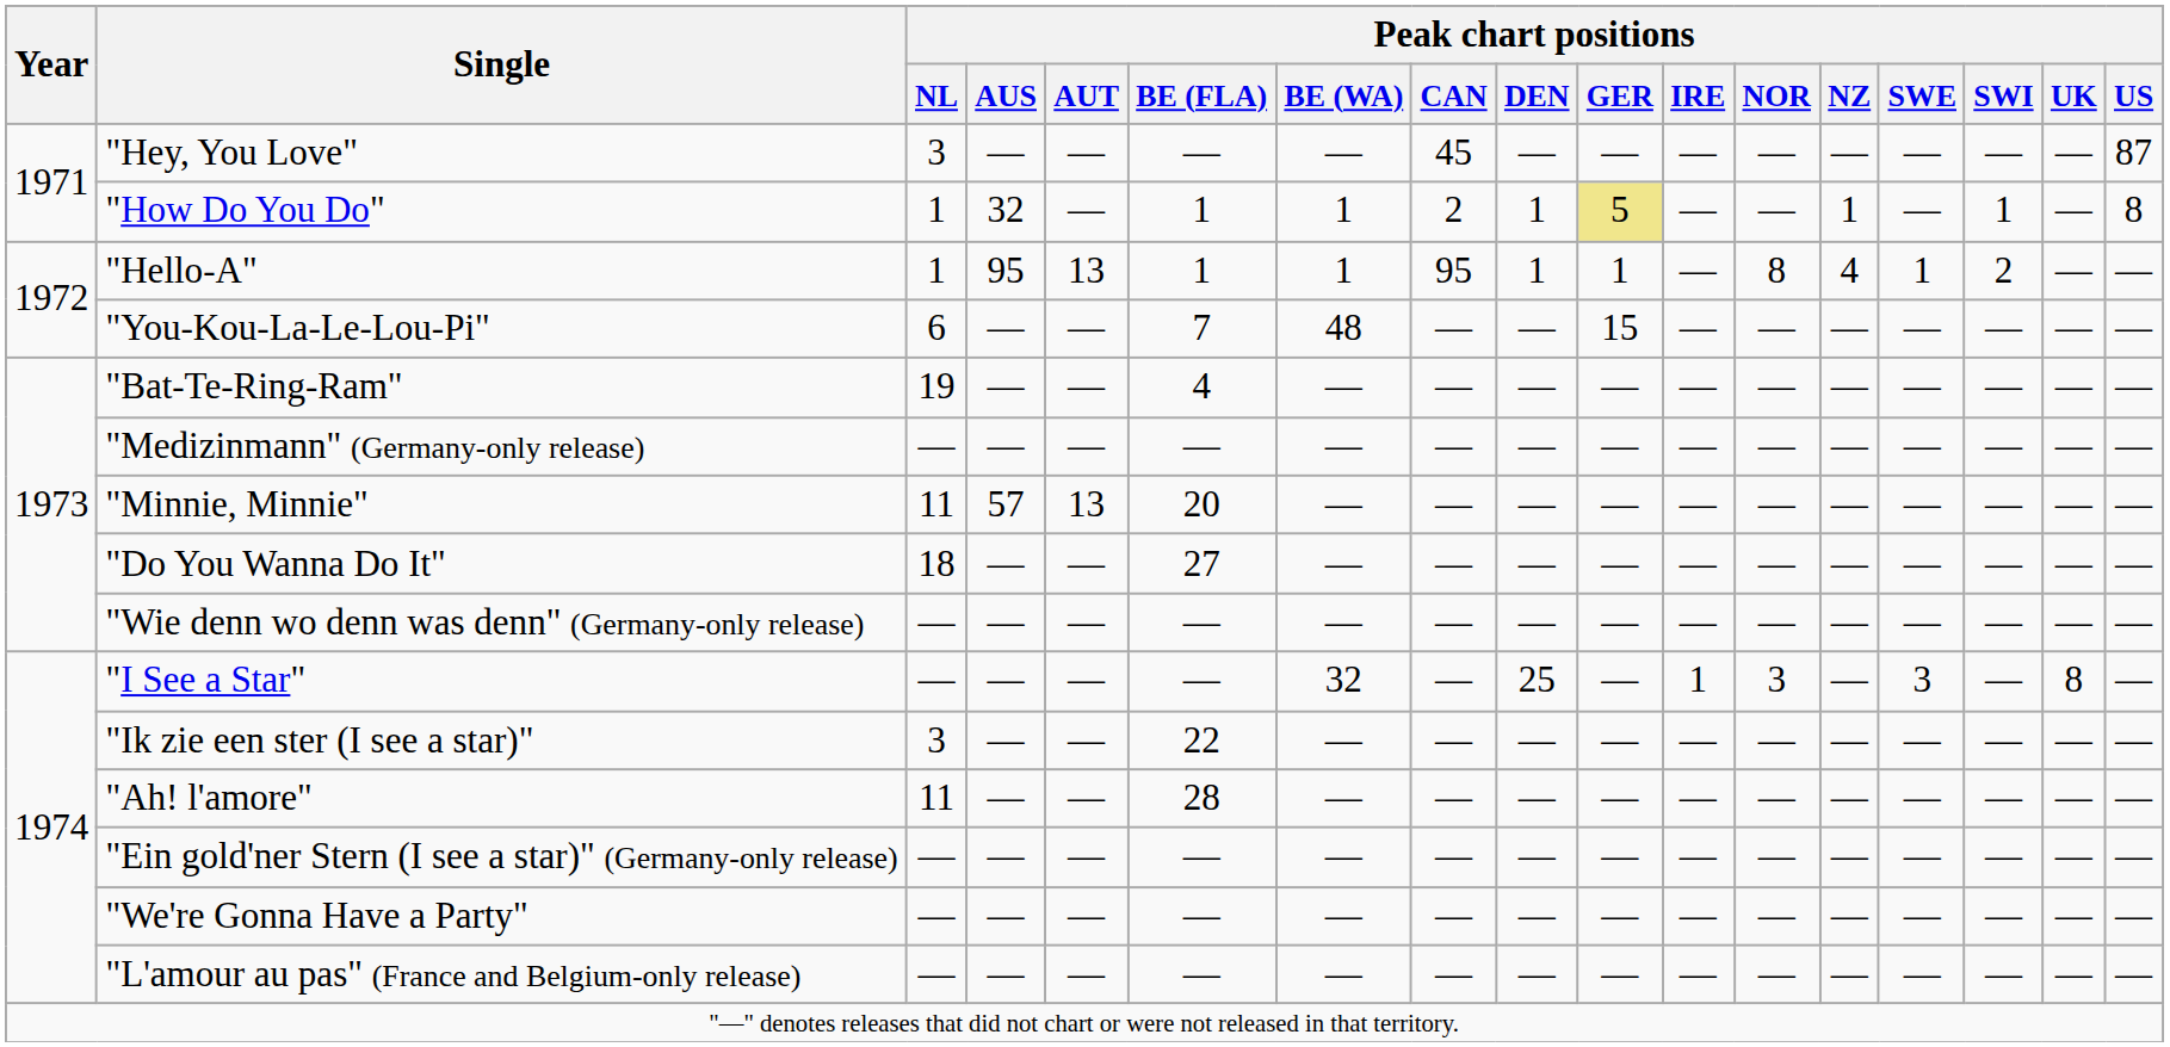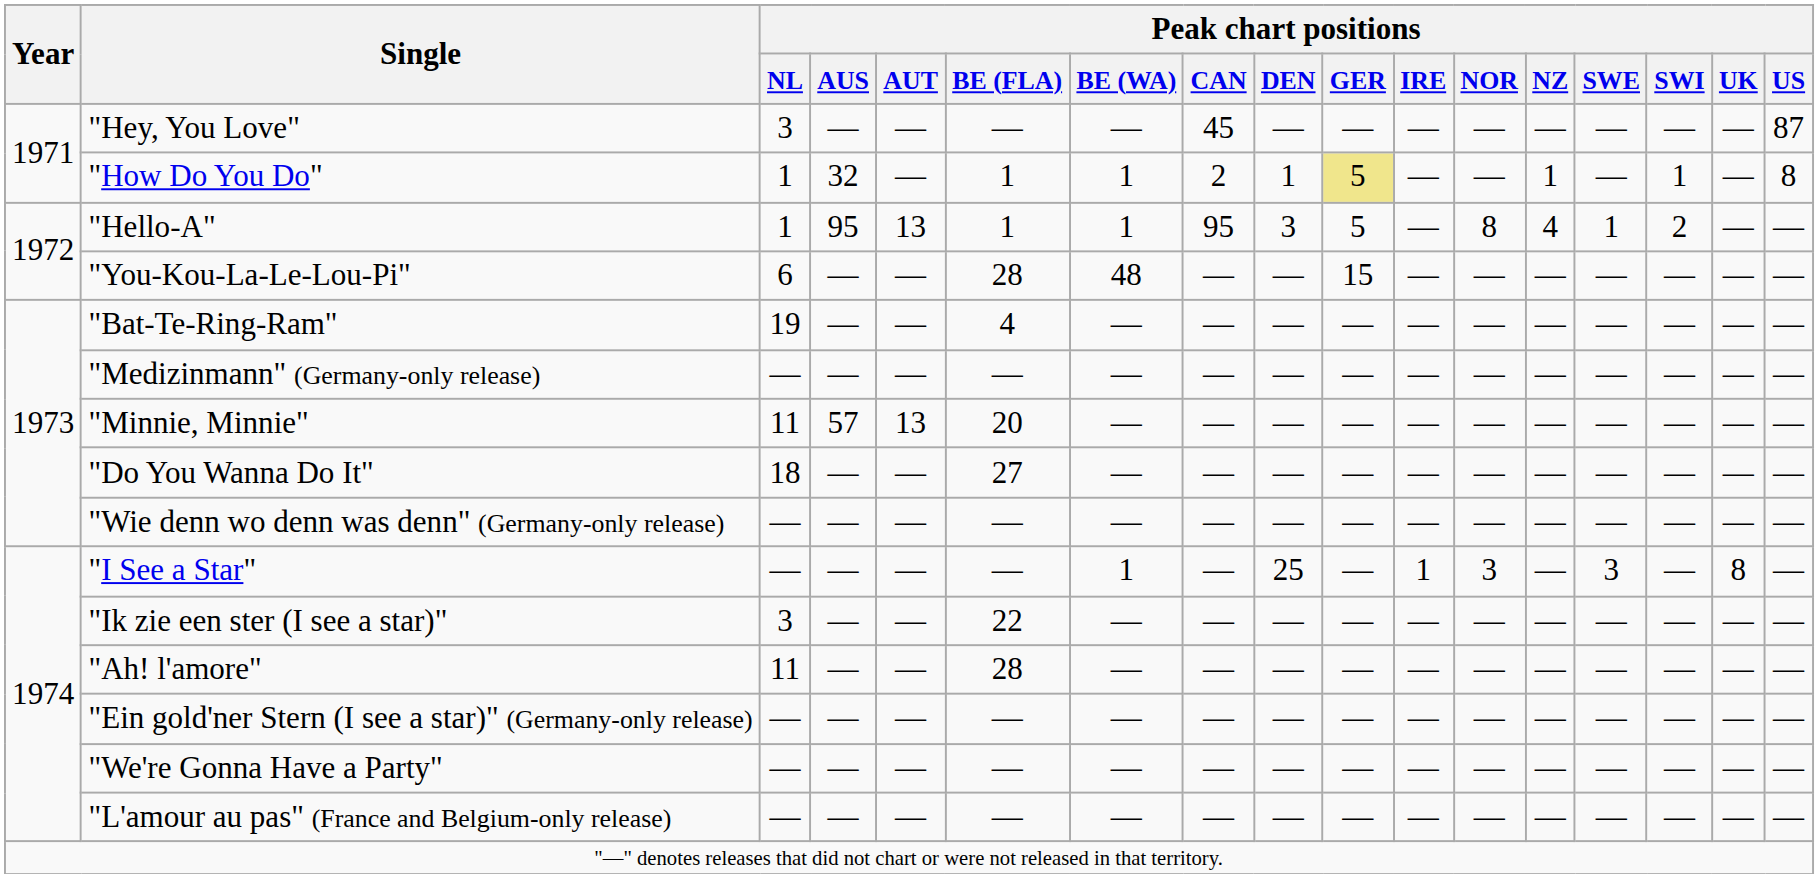 <table class="wikitable" style="text-align:center">
 <tr>
 <th rowspan="2">Year</th>
 <th rowspan="2">Single</th>
 <th colspan="15">Peak chart positions</th>
 </tr>
 <tr>
 <th><small><a href='#'>NL</a></small><br></th>
 <th><small><a href='#'>AUS</a></small><br></th>
 <th><small><a href='#'>AUT</a></small><br></th>
 <th><small><a href='#'>BE (FLA)</a></small><br></th>
 <th><small><a href='#'>BE (WA)</a></small><br></th>
 <th><small><a href='#'>CAN</a></small><br></th>
 <th><small><a href='#'>DEN</a></small></th>
 <th><small><a href='#'>GER</a></small><br></th>
 <th><small><a href='#'>IRE</a></small><br></th>
 <th><small><a href='#'>NOR</a></small><br></th>
 <th><small><a href='#'>NZ</a></small><br></th>
 <th><small><a href='#'>SWE</a></small><br></th>
 <th><small><a href='#'>SWI</a></small><br></th>
 <th><small><a href='#'>UK</a></small><br></th>
 <th><small><a href='#'>US</a></small><br></th>
 </tr>
 <tr>
 <td rowspan="2">1971</td>
 <td align="left">"Hey, You Love"</td>
 <td>3</td>
 <td>—</td>
 <td>—</td>
 <td>—</td>
 <td>—</td>
 <td>45</td>
 <td>—</td>
 <td>—</td>
 <td>—</td>
 <td>—</td>
 <td>—</td>
 <td>—</td>
 <td>—</td>
 <td>—</td>
 <td>87</td>
 </tr>
 <tr>
 <td align="left">"<a href='#'>How Do You Do</a>"</td>
 <td>1</td>
 <td>32</td>
 <td>—</td>
 <td>1</td>
 <td>1</td>
 <td>2</td>
 <td>1</td>
 <td style="background: khaki;">5</td>
 <td>—</td>
 <td>—</td>
 <td>1</td>
 <td>—</td>
 <td>1</td>
 <td>—</td>
 <td>8</td>
 </tr>
 <tr>
 <td rowspan="2">1972</td>
 <td align="left">"Hello-A"</td>
 <td>1</td>
 <td>95</td>
 <td>13</td>
 <td>1</td>
 <td>1</td>
 <td>95</td>
-<td>1</td>
-<td>1</td>
+<td>3</td>
+<td>5</td>
 <td>—</td>
 <td>8</td>
 <td>4</td>
 <td>1</td>
 <td>2</td>
 <td>—</td>
 <td>—</td>
 </tr>
 <tr>
 <td align="left">"You-Kou-La-Le-Lou-Pi"</td>
 <td>6</td>
 <td>—</td>
 <td>—</td>
-<td>7</td>
+<td>28</td>
 <td>48</td>
 <td>—</td>
 <td>—</td>
 <td>15</td>
 <td>—</td>
 <td>—</td>
 <td>—</td>
 <td>—</td>
 <td>—</td>
 <td>—</td>
 <td>—</td>
 </tr>
 <tr>
 <td rowspan="5">1973</td>
 <td align="left">"Bat-Te-Ring-Ram"</td>
 <td>19</td>
 <td>—</td>
 <td>—</td>
 <td>4</td>
 <td>—</td>
 <td>—</td>
 <td>—</td>
 <td>—</td>
 <td>—</td>
 <td>—</td>
 <td>—</td>
 <td>—</td>
 <td>—</td>
 <td>—</td>
 <td>—</td>
 </tr>
 <tr>
 <td align="left">"Medizinmann" <small>(Germany-only release)</small></td>
 <td>—</td>
 <td>—</td>
 <td>—</td>
 <td>—</td>
 <td>—</td>
 <td>—</td>
 <td>—</td>
 <td>—</td>
 <td>—</td>
 <td>—</td>
 <td>—</td>
 <td>—</td>
 <td>—</td>
 <td>—</td>
 <td>—</td>
 </tr>
 <tr>
 <td align="left">"Minnie, Minnie"</td>
 <td>11</td>
 <td>57</td>
 <td>13</td>
 <td>20</td>
 <td>—</td>
 <td>—</td>
 <td>—</td>
 <td>—</td>
 <td>—</td>
 <td>—</td>
 <td>—</td>
 <td>—</td>
 <td>—</td>
 <td>—</td>
 <td>—</td>
 </tr>
 <tr>
 <td align="left">"Do You Wanna Do It"</td>
 <td>18</td>
 <td>—</td>
 <td>—</td>
 <td>27</td>
 <td>—</td>
 <td>—</td>
 <td>—</td>
 <td>—</td>
 <td>—</td>
 <td>—</td>
 <td>—</td>
 <td>—</td>
 <td>—</td>
 <td>—</td>
 <td>—</td>
 </tr>
 <tr>
 <td align="left">"Wie denn wo denn was denn" <small>(Germany-only release)</small></td>
 <td>—</td>
 <td>—</td>
 <td>—</td>
 <td>—</td>
 <td>—</td>
 <td>—</td>
 <td>—</td>
 <td>—</td>
 <td>—</td>
 <td>—</td>
 <td>—</td>
 <td>—</td>
 <td>—</td>
 <td>—</td>
 <td>—</td>
 </tr>
 <tr>
 <td rowspan="6">1974</td>
 <td align="left">"<a href='#'>I See a Star</a>"</td>
 <td>—</td>
 <td>—</td>
 <td>—</td>
 <td>—</td>
-<td>32</td>
+<td>1</td>
 <td>—</td>
 <td>25</td>
 <td>—</td>
 <td>1</td>
 <td>3</td>
 <td>—</td>
 <td>3</td>
 <td>—</td>
 <td>8</td>
 <td>—</td>
 </tr>
 <tr>
 <td align="left">"Ik zie een ster (I see a star)"</td>
 <td>3</td>
 <td>—</td>
 <td>—</td>
 <td>22</td>
 <td>—</td>
 <td>—</td>
 <td>—</td>
 <td>—</td>
 <td>—</td>
 <td>—</td>
 <td>—</td>
 <td>—</td>
 <td>—</td>
 <td>—</td>
 <td>—</td>
 </tr>
 <tr>
 <td align="left">"Ah! l'amore"</td>
 <td>11</td>
 <td>—</td>
 <td>—</td>
 <td>28</td>
 <td>—</td>
 <td>—</td>
 <td>—</td>
 <td>—</td>
 <td>—</td>
 <td>—</td>
 <td>—</td>
 <td>—</td>
 <td>—</td>
 <td>—</td>
 <td>—</td>
 </tr>
 <tr>
 <td align="left">"Ein gold'ner Stern (I see a star)" <small>(Germany-only release)</small></td>
 <td>—</td>
 <td>—</td>
 <td>—</td>
 <td>—</td>
 <td>—</td>
 <td>—</td>
 <td>—</td>
 <td>—</td>
 <td>—</td>
 <td>—</td>
 <td>—</td>
 <td>—</td>
 <td>—</td>
 <td>—</td>
 <td>—</td>
 </tr>
 <tr>
 <td align="left">"We're Gonna Have a Party"</td>
 <td>—</td>
 <td>—</td>
 <td>—</td>
 <td>—</td>
 <td>—</td>
 <td>—</td>
 <td>—</td>
 <td>—</td>
 <td>—</td>
 <td>—</td>
 <td>—</td>
 <td>—</td>
 <td>—</td>
 <td>—</td>
 <td>—</td>
 </tr>
 <tr>
 <td align="left">"L'amour au pas" <small>(France and Belgium-only release)</small></td>
 <td>—</td>
 <td>—</td>
 <td>—</td>
 <td>—</td>
 <td>—</td>
 <td>—</td>
 <td>—</td>
 <td>—</td>
 <td>—</td>
 <td>—</td>
 <td>—</td>
 <td>—</td>
 <td>—</td>
 <td>—</td>
 <td>—</td>
 </tr>
 <tr>
 <td colspan="17" style="font-size:8pt">"—" denotes releases that did not chart or were not released in that territory.</td>
 </tr>
 </table>
